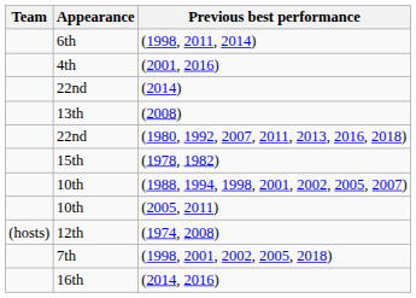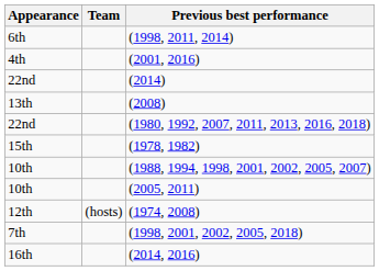 <table class="wikitable sortable" style="text-align: left;">
 <tr>
+<th data-sort-type="number">Appearance</th>
 <th>Team</th>
-<th data-sort-type="number">Appearance</th>
 <th>Previous best performance</th>
 </tr>
 <tr>
+<td>6th</td>
 <td></td>
-<td>6th</td>
 <td> (<a href='#'>1998</a>, <a href='#'>2011</a>, <a href='#'>2014</a>)</td>
 </tr>
 <tr>
+<td>4th</td>
 <td></td>
-<td>4th</td>
 <td> (<a href='#'>2001</a>, <a href='#'>2016</a>)</td>
 </tr>
 <tr>
+<td>22nd</td>
 <td></td>
-<td>22nd</td>
 <td> (<a href='#'>2014</a>)</td>
 </tr>
 <tr>
+<td>13th</td>
 <td></td>
-<td>13th</td>
 <td> (<a href='#'>2008</a>)</td>
 </tr>
 <tr>
+<td>22nd</td>
 <td></td>
-<td>22nd</td>
 <td> (<a href='#'>1980</a>, <a href='#'>1992</a>, <a href='#'>2007</a>, <a href='#'>2011</a>, <a href='#'>2013</a>, <a href='#'>2016</a>, <a href='#'>2018</a>)</td>
 </tr>
 <tr>
+<td>15th</td>
 <td></td>
-<td>15th</td>
 <td> (<a href='#'>1978</a>, <a href='#'>1982</a>)</td>
 </tr>
 <tr>
+<td>10th</td>
 <td></td>
-<td>10th</td>
 <td> (<a href='#'>1988</a>, <a href='#'>1994</a>, <a href='#'>1998</a>, <a href='#'>2001</a>, <a href='#'>2002</a>, <a href='#'>2005</a>, <a href='#'>2007</a>)</td>
 </tr>
 <tr>
+<td>10th</td>
 <td></td>
-<td>10th</td>
 <td> (<a href='#'>2005</a>, <a href='#'>2011</a>)</td>
 </tr>
 <tr>
+<td>12th</td>
 <td> (hosts)</td>
-<td>12th</td>
 <td> (<a href='#'>1974</a>, <a href='#'>2008</a>)</td>
 </tr>
 <tr>
+<td>7th</td>
 <td></td>
-<td>7th</td>
 <td> (<a href='#'>1998</a>, <a href='#'>2001</a>, <a href='#'>2002</a>, <a href='#'>2005</a>, <a href='#'>2018</a>)</td>
 </tr>
 <tr>
+<td>16th</td>
 <td></td>
-<td>16th</td>
 <td> (<a href='#'>2014</a>, <a href='#'>2016</a>)</td>
 </tr>
 </table>
